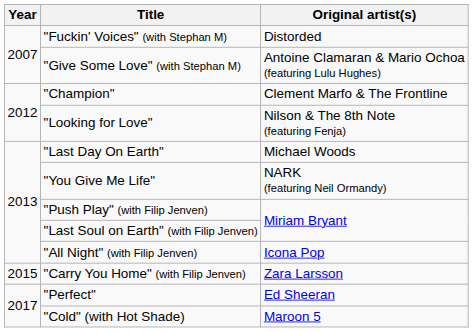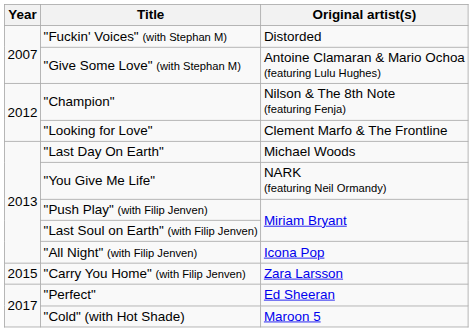 <table class="wikitable">
 <tr>
 <th>Year</th>
 <th>Title</th>
 <th>Original artist(s)</th>
 </tr>
 <tr>
 <td rowspan="2">2007</td>
 <td>"Fuckin' Voices" <small>(with Stephan M)</small></td>
 <td>Distorded</td>
 </tr>
 <tr>
 <td>"Give Some Love" <small>(with Stephan M)</small></td>
 <td>Antoine Clamaran & Mario Ochoa<br><small>(featuring Lulu Hughes)</small></td>
 </tr>
 <tr>
 <td rowspan="2">2012</td>
 <td>"Champion"</td>
-<td>Clement Marfo & The Frontline</td>
+<td>Nilson & The 8th Note<br><small>(featuring Fenja)</small></td>
 </tr>
 <tr>
 <td>"Looking for Love"</td>
-<td>Nilson & The 8th Note<br><small>(featuring Fenja)</small></td>
+<td>Clement Marfo & The Frontline</td>
 </tr>
 <tr>
 <td rowspan="5">2013</td>
 <td>"Last Day On Earth"</td>
 <td>Michael Woods</td>
 </tr>
 <tr>
 <td>"You Give Me Life"</td>
 <td>NARK<br><small>(featuring Neil Ormandy)</small></td>
 </tr>
 <tr>
 <td>"Push Play" <small>(with Filip Jenven)</small></td>
 <td rowspan="2"><a href='#'>Miriam Bryant</a></td>
 </tr>
 <tr>
 <td>"Last Soul on Earth" <small>(with Filip Jenven)</small></td>
 </tr>
 <tr>
 <td>"All Night" <small>(with Filip Jenven)</small></td>
 <td><a href='#'>Icona Pop</a></td>
 </tr>
 <tr>
 <td>2015</td>
 <td>"Carry You Home" <small>(with Filip Jenven)</small></td>
 <td><a href='#'>Zara Larsson</a></td>
 </tr>
 <tr>
 <td rowspan="2">2017</td>
 <td>"Perfect"</td>
 <td><a href='#'>Ed Sheeran</a></td>
 </tr>
 <tr>
 <td>"Cold" (with Hot Shade)</td>
 <td><a href='#'>Maroon 5</a></td>
 </tr>
 </table>
